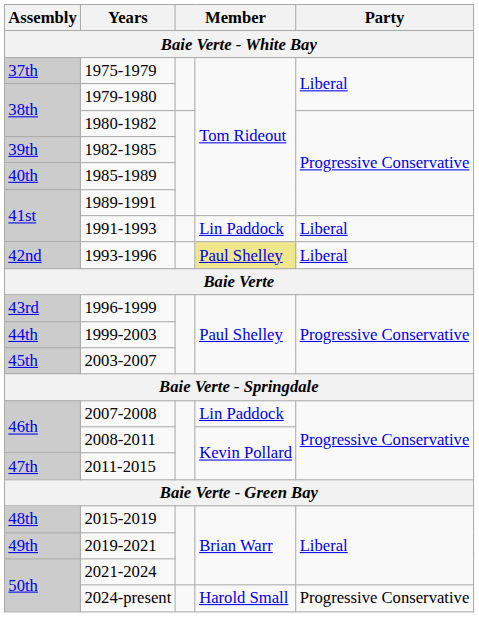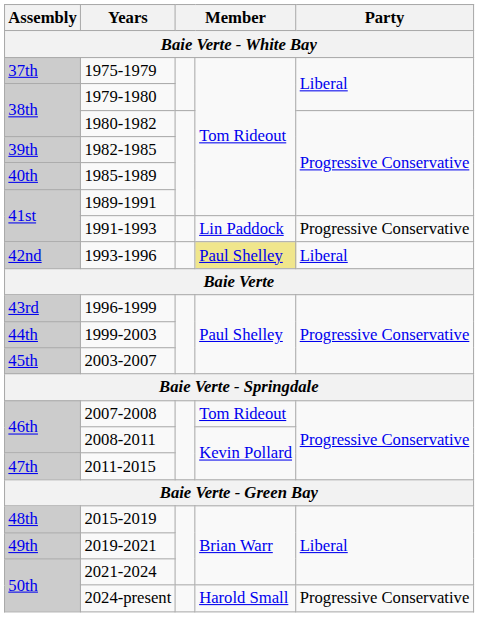 <table class="wikitable sortable">
 <tr>
 <th>Assembly</th>
 <th>Years</th>
 <th colspan="2">Member</th>
 <th>Party</th>
 </tr>
 <tr>
 <th colspan="5"><strong><em>Baie Verte - White Bay</em></strong></th>
 </tr>
 <tr>
 <td bgcolor="CCCCCC"><a href='#'>37th</a></td>
 <td>1975-1979</td>
 <td rowspan="2" >   </td>
 <td rowspan="6"><a href='#'>Tom Rideout</a></td>
 <td rowspan="2"><a href='#'>Liberal</a></td>
 </tr>
 <tr>
 <td rowspan="2" bgcolor="CCCCCC"><a href='#'>38th</a></td>
 <td>1979-1980</td>
 </tr>
 <tr>
 <td>1980-1982</td>
 <td rowspan="4">   </td>
 <td rowspan="4"><a href='#'>Progressive Conservative</a></td>
 </tr>
 <tr>
 <td bgcolor="CCCCCC"><a href='#'>39th</a></td>
 <td>1982-1985</td>
 </tr>
 <tr>
 <td bgcolor="CCCCCC"><a href='#'>40th</a></td>
 <td>1985-1989</td>
 </tr>
 <tr>
 <td rowspan="2" bgcolor="CCCCCC"><a href='#'>41st</a></td>
 <td>1989-1991</td>
 </tr>
 <tr>
 <td>1991-1993</td>
 <td>   </td>
 <td><a href='#'>Lin Paddock</a></td>
-<td><a href='#'>Liberal</a></td>
+<td>Progressive Conservative</td>
 </tr>
 <tr>
 <td bgcolor="CCCCCC"><a href='#'>42nd</a></td>
 <td>1993-1996</td>
 <td>   </td>
 <td style="background: khaki;"><a href='#'>Paul Shelley</a></td>
 <td><a href='#'>Liberal</a></td>
 </tr>
 <tr>
 <th colspan="5"><strong><em>Baie Verte</em></strong></th>
 </tr>
 <tr>
 <td bgcolor="CCCCCC"><a href='#'>43rd</a></td>
 <td>1996-1999</td>
 <td rowspan="3" >   </td>
 <td rowspan="3"><a href='#'>Paul Shelley</a></td>
 <td rowspan="3"><a href='#'>Progressive Conservative</a></td>
 </tr>
 <tr>
 <td bgcolor="CCCCCC"><a href='#'>44th</a></td>
 <td>1999-2003</td>
 </tr>
 <tr>
 <td bgcolor="CCCCCC"><a href='#'>45th</a></td>
 <td>2003-2007</td>
 </tr>
 <tr>
 <th colspan="5"><strong><em>Baie Verte - Springdale</em></strong></th>
 </tr>
 <tr>
 <td rowspan="2" bgcolor="CCCCCC"><a href='#'>46th</a></td>
 <td>2007-2008</td>
 <td rowspan="3" >   </td>
-<td><a href='#'>Lin Paddock</a></td>
+<td><a href='#'>Tom Rideout</a></td>
 <td rowspan="3"><a href='#'>Progressive Conservative</a></td>
 </tr>
 <tr>
 <td>2008-2011</td>
 <td rowspan="2"><a href='#'>Kevin Pollard</a></td>
 </tr>
 <tr>
 <td bgcolor="CCCCCC"><a href='#'>47th</a></td>
 <td>2011-2015</td>
 </tr>
 <tr>
 <th colspan="5"><strong><em>Baie Verte - Green Bay</em></strong></th>
 </tr>
 <tr>
 <td bgcolor="CCCCCC"><a href='#'>48th</a></td>
 <td>2015-2019</td>
 <td rowspan="3" >   </td>
 <td rowspan="3"><a href='#'>Brian Warr</a></td>
 <td rowspan="3"><a href='#'>Liberal</a></td>
 </tr>
 <tr>
 <td bgcolor="CCCCCC"><a href='#'>49th</a></td>
 <td>2019-2021</td>
 </tr>
 <tr>
 <td rowspan="2" bgcolor="CCCCCC"><a href='#'>50th</a></td>
 <td>2021-2024</td>
 </tr>
 <tr>
 <td>2024-present</td>
 <td rowspan="3" >   </td>
 <td><a href='#'>Harold Small</a></td>
 <td>Progressive Conservative</td>
 </tr>
 </table>
